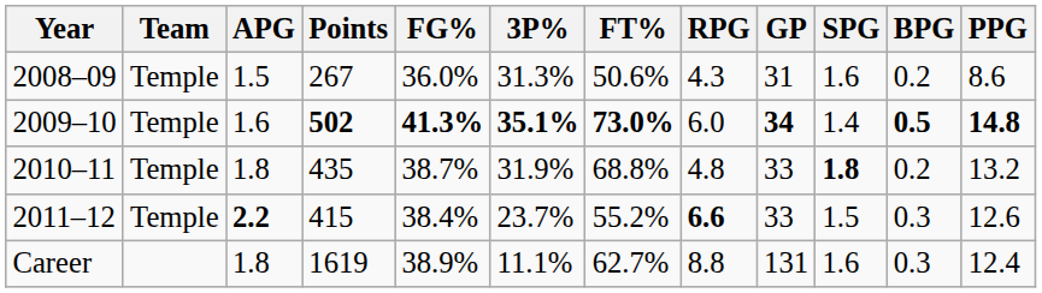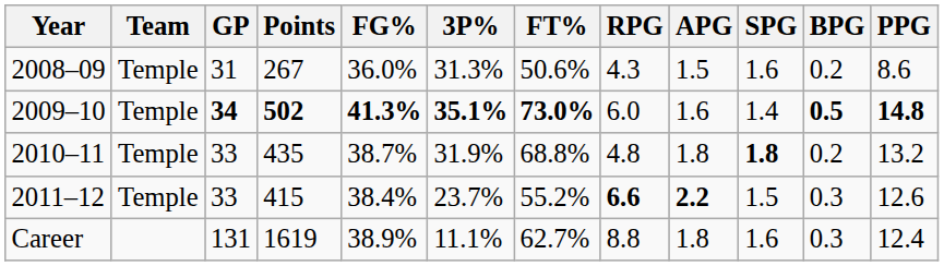 <table class="wikitable">
 <tr>
 <th>Year</th>
 <th>Team</th>
-<th>APG</th>
+<th>GP</th>
 <th>Points</th>
 <th>FG%</th>
 <th>3P%</th>
 <th>FT%</th>
 <th>RPG</th>
-<th>GP</th>
+<th>APG</th>
 <th>SPG</th>
 <th>BPG</th>
 <th>PPG</th>
 </tr>
 <tr>
 <td>2008–09</td>
 <td>Temple</td>
-<td>1.5</td>
+<td>31</td>
 <td>267</td>
 <td>36.0%</td>
 <td>31.3%</td>
 <td>50.6%</td>
 <td>4.3</td>
-<td>31</td>
+<td>1.5</td>
 <td>1.6</td>
 <td>0.2</td>
 <td>8.6</td>
 </tr>
 <tr>
 <td>2009–10</td>
 <td>Temple</td>
-<td>1.6</td>
+<td><strong>34</strong></td>
 <td><strong>502</strong></td>
 <td><strong>41.3%</strong></td>
 <td><strong>35.1%</strong></td>
 <td><strong>73.0%</strong></td>
 <td>6.0</td>
-<td><strong>34</strong></td>
+<td>1.6</td>
 <td>1.4</td>
 <td><strong>0.5</strong></td>
 <td><strong>14.8</strong></td>
 </tr>
 <tr>
 <td>2010–11</td>
 <td>Temple</td>
-<td>1.8</td>
+<td>33</td>
 <td>435</td>
 <td>38.7%</td>
 <td>31.9%</td>
 <td>68.8%</td>
 <td>4.8</td>
-<td>33</td>
+<td>1.8</td>
 <td><strong>1.8</strong></td>
 <td>0.2</td>
 <td>13.2</td>
 </tr>
 <tr>
 <td>2011–12</td>
 <td>Temple</td>
-<td><strong>2.2</strong></td>
+<td>33</td>
 <td>415</td>
 <td>38.4%</td>
 <td>23.7%</td>
 <td>55.2%</td>
 <td><strong>6.6</strong></td>
-<td>33</td>
+<td><strong>2.2</strong></td>
 <td>1.5</td>
 <td>0.3</td>
 <td>12.6</td>
 </tr>
 <tr>
 <td>Career</td>
 <td></td>
-<td>1.8</td>
+<td>131</td>
 <td>1619</td>
 <td>38.9%</td>
 <td>11.1%</td>
 <td>62.7%</td>
 <td>8.8</td>
-<td>131</td>
+<td>1.8</td>
 <td>1.6</td>
 <td>0.3</td>
 <td>12.4</td>
 </tr>
 </table>
